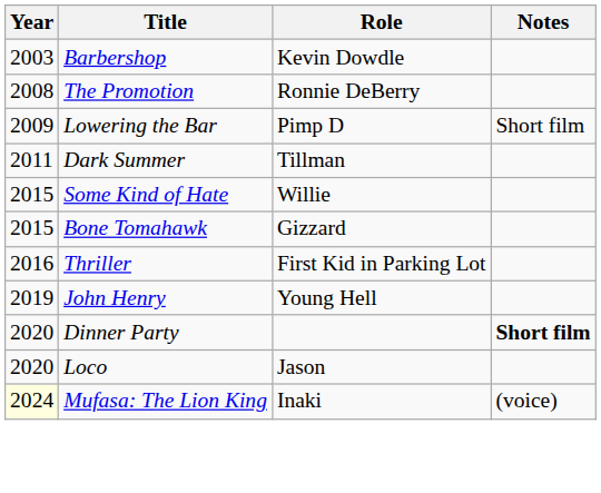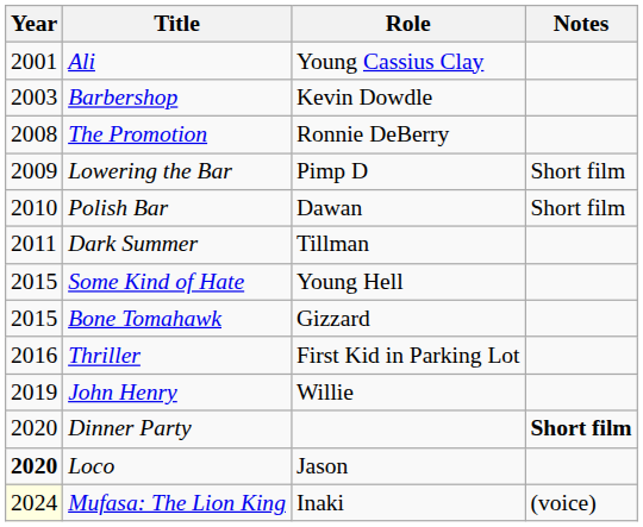 <table class="wikitable sortable">
 <tr>
 <th>Year</th>
 <th>Title</th>
 <th>Role</th>
 <th class="unsortable">Notes</th>
+</tr>
+<tr>
+<td>2001</td>
+<td><em><a href='#'>Ali</a></em></td>
+<td>Young <a href='#'>Cassius Clay</a></td>
+<td></td>
 </tr>
 <tr>
 <td>2003</td>
 <td><em><a href='#'>Barbershop</a></em></td>
 <td>Kevin Dowdle</td>
 <td></td>
 </tr>
 <tr>
 <td>2008</td>
 <td><em><a href='#'>The Promotion</a></em></td>
 <td>Ronnie DeBerry</td>
 <td></td>
 </tr>
 <tr>
 <td>2009</td>
 <td><em>Lowering the Bar</em></td>
 <td>Pimp D</td>
 <td>Short film</td>
 </tr>
 <tr>
+<td>2010</td>
+<td><em>Polish Bar</em></td>
+<td>Dawan</td>
+<td>Short film</td>
+</tr>
+<tr>
 <td>2011</td>
 <td><em>Dark Summer</em></td>
 <td>Tillman</td>
 <td></td>
 </tr>
 <tr>
 <td>2015</td>
 <td><em><a href='#'>Some Kind of Hate</a></em></td>
-<td>Willie</td>
+<td>Young Hell</td>
 <td></td>
 </tr>
 <tr>
 <td>2015</td>
 <td><em><a href='#'>Bone Tomahawk</a></em></td>
 <td>Gizzard</td>
 <td></td>
 </tr>
 <tr>
 <td>2016</td>
 <td><em><a href='#'>Thriller</a></em></td>
 <td>First Kid in Parking Lot</td>
 <td></td>
 </tr>
 <tr>
 <td>2019</td>
 <td><em><a href='#'>John Henry</a></em></td>
-<td>Young Hell</td>
+<td>Willie</td>
 <td></td>
 </tr>
 <tr>
 <td>2020</td>
 <td><em>Dinner Party</em></td>
 <td></td>
 <td><strong>Short film</strong></td>
 </tr>
 <tr>
-<td>2020</td>
+<td><strong>2020</strong></td>
 <td><em>Loco</em></td>
 <td>Jason</td>
 <td></td>
 </tr>
 <tr>
 <td style="background: lightyellow;">2024</td>
 <td><em><a href='#'>Mufasa: The Lion King</a></em></td>
 <td>Inaki</td>
 <td>(voice)</td>
 </tr>
 </table>
